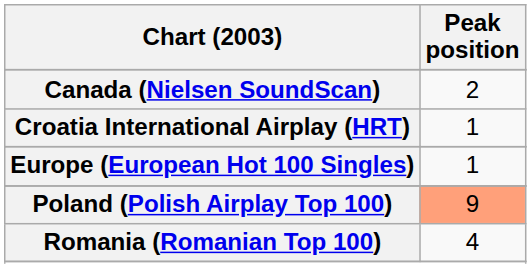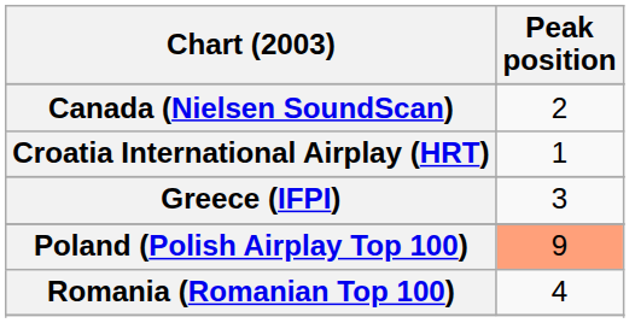 <table class="wikitable sortable plainrowheaders" style="text-align:center">
 <tr>
 <th scope"col">Chart (2003)</th>
 <th scope"col">Peak<br>position</th>
 </tr>
 <tr>
 </tr>
 <tr>
 </tr>
 <tr>
 </tr>
 <tr>
 </tr>
 <tr>
 </tr>
 <tr>
 <th scope="row">Canada (<a href='#'>Nielsen SoundScan</a>)</th>
 <td>2</td>
 </tr>
 <tr>
 <th scope="row">Croatia International Airplay (<a href='#'>HRT</a>)</th>
 <td>1</td>
 </tr>
 <tr>
 </tr>
 <tr>
-<th scope="row">Europe (<a href='#'>European Hot 100 Singles</a>)</th>
-<td>1</td>
 </tr>
 <tr>
 </tr>
 <tr>
 </tr>
 <tr>
+<th scope="row">Greece (<a href='#'>IFPI</a>)</th>
+<td>3</td>
 </tr>
 <tr>
 </tr>
 <tr>
 </tr>
 <tr>
 </tr>
 <tr>
 </tr>
 <tr>
 </tr>
 <tr>
 </tr>
 <tr>
 </tr>
 <tr>
 </tr>
 <tr>
 </tr>
 <tr>
 <th scope="row">Poland (<a href='#'>Polish Airplay Top 100</a>)</th>
 <td style="background: lightsalmon;">9</td>
 </tr>
 <tr>
 <th scope="row">Romania (<a href='#'>Romanian Top 100</a>)</th>
 <td>4</td>
 </tr>
 <tr>
 </tr>
 <tr>
 </tr>
 <tr>
 </tr>
 <tr>
 </tr>
 <tr>
 </tr>
 <tr>
 </tr>
 <tr>
 </tr>
 <tr>
 </tr>
 <tr>
 </tr>
 <tr>
 </tr>
 <tr>
 </tr>
 <tr>
 </tr>
 <tr>
 </tr>
 </table>
